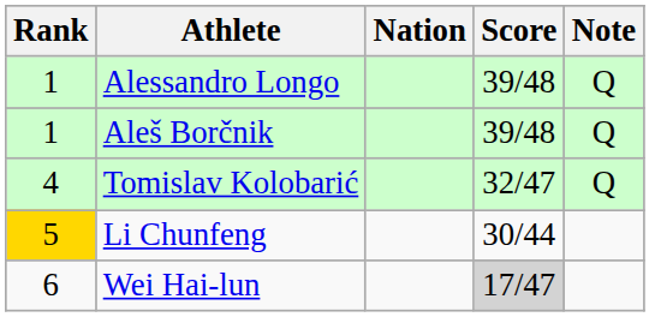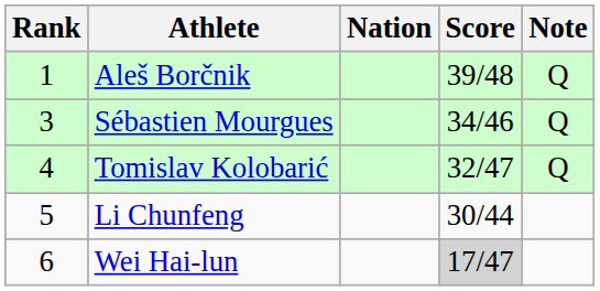 <table class="wikitable sortable" style="text-align:center">
 <tr>
 <th>Rank</th>
 <th>Athlete</th>
 <th>Nation</th>
 <th>Score</th>
 <th>Note</th>
 </tr>
 <tr bgcolor=ccffcc>
 <td>1</td>
-<td align=left><a href='#'>Alessandro Longo</a></td>
+<td align=left><a href='#'>Aleš Borčnik</a></td>
 <td align=left></td>
 <td>39/48</td>
 <td>Q</td>
 </tr>
 <tr bgcolor=ccffcc>
-<td>1</td>
-<td align=left><a href='#'>Aleš Borčnik</a></td>
+<td>3</td>
+<td align=left><a href='#'>Sébastien Mourgues</a></td>
 <td align=left></td>
-<td>39/48</td>
+<td>34/46</td>
 <td>Q</td>
 </tr>
 <tr bgcolor=ccffcc>
 <td>4</td>
 <td align=left><a href='#'>Tomislav Kolobarić</a></td>
 <td align=left></td>
 <td>32/47</td>
 <td>Q</td>
 </tr>
 <tr>
-<td style="background: gold;">5</td>
+<td>5</td>
 <td align=left><a href='#'>Li Chunfeng</a></td>
 <td align=left></td>
 <td>30/44</td>
 <td></td>
 </tr>
 <tr>
 <td>6</td>
 <td align=left><a href='#'>Wei Hai-lun</a></td>
 <td align=left></td>
 <td style="background: lightgrey;">17/47</td>
 <td></td>
 </tr>
 </table>
